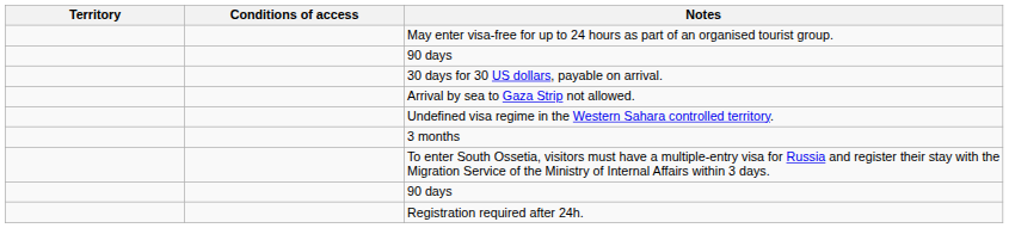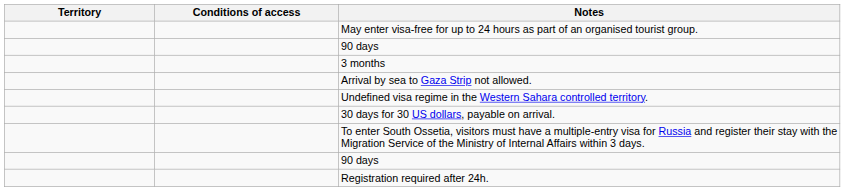 <table class="wikitable" style="text-align: left; table-layout: fixed;">
 <tr>
 <th style="width:18%;">Territory</th>
 <th style="width:22%;">Conditions of access</th>
 <th>Notes</th>
 </tr>
 <tr>
 <td></td>
 <td></td>
 <td>May enter visa-free for up to 24 hours as part of an organised tourist group.</td>
 </tr>
 <tr>
 <td></td>
 <td></td>
 <td>90 days</td>
 </tr>
 <tr>
 <td></td>
 <td></td>
-<td>30 days for 30 <a href='#'>US dollars</a>, payable on arrival.</td>
+<td>3 months</td>
 </tr>
 <tr>
 <td></td>
 <td></td>
 <td>Arrival by sea to <a href='#'>Gaza Strip</a> not allowed.</td>
 </tr>
 <tr>
 <td></td>
 <td></td>
 <td>Undefined visa regime in the <a href='#'>Western Sahara controlled territory</a>.</td>
 </tr>
 <tr>
 <td></td>
 <td></td>
-<td>3 months</td>
+<td>30 days for 30 <a href='#'>US dollars</a>, payable on arrival.</td>
 </tr>
 <tr>
 <td></td>
 <td></td>
 <td>To enter South Ossetia, visitors must have a multiple-entry visa for <a href='#'>Russia</a> and register their stay with the Migration Service of the Ministry of Internal Affairs within 3 days.</td>
 </tr>
 <tr>
 <td></td>
 <td></td>
 <td>90 days</td>
 </tr>
 <tr>
 <td></td>
 <td></td>
 <td>Registration required after 24h.</td>
 </tr>
 </table>
